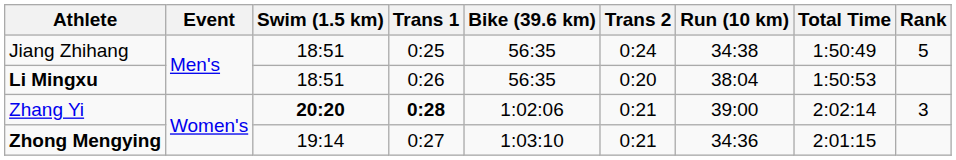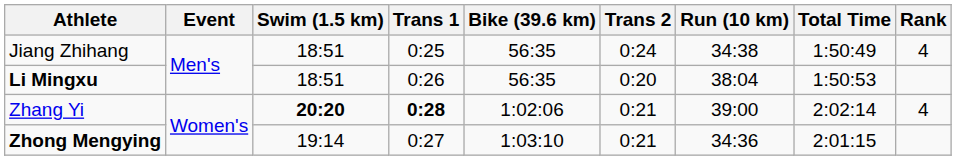 <table class=wikitable style=font-size:90%;text-align:center>
 <tr>
 <th>Athlete</th>
 <th>Event</th>
 <th>Swim (1.5 km)</th>
 <th>Trans 1</th>
 <th>Bike (39.6 km)</th>
 <th>Trans 2</th>
 <th>Run (10 km)</th>
 <th>Total Time</th>
 <th>Rank</th>
 </tr>
 <tr>
 <td align=left>Jiang Zhihang</td>
 <td align=left rowspan=2><a href='#'>Men's</a></td>
 <td>18:51</td>
 <td>0:25</td>
 <td>56:35</td>
 <td>0:24</td>
 <td>34:38</td>
 <td>1:50:49</td>
-<td>5</td>
+<td>4</td>
 </tr>
 <tr>
 <td align=left><strong>Li Mingxu</strong></td>
 <td>18:51</td>
 <td>0:26</td>
 <td>56:35</td>
 <td>0:20</td>
 <td>38:04</td>
 <td>1:50:53</td>
 <td></td>
 </tr>
 <tr>
 <td align=left><a href='#'>Zhang Yi</a></td>
 <td align=left rowspan=2><a href='#'>Women's</a></td>
 <td><strong>20:20</strong></td>
 <td><strong>0:28</strong></td>
 <td>1:02:06</td>
 <td>0:21</td>
 <td>39:00</td>
 <td>2:02:14</td>
-<td>3</td>
+<td>4</td>
 </tr>
 <tr>
 <td align=left><strong>Zhong Mengying </strong></td>
 <td>19:14</td>
 <td>0:27</td>
 <td>1:03:10</td>
 <td>0:21</td>
 <td>34:36</td>
 <td>2:01:15</td>
 <td></td>
 </tr>
 </table>
